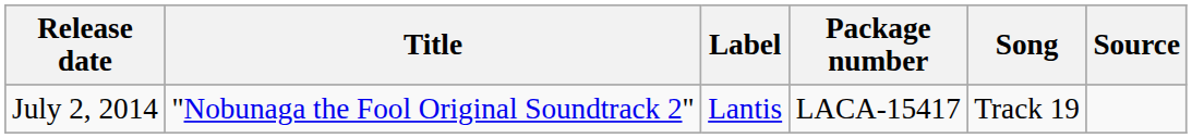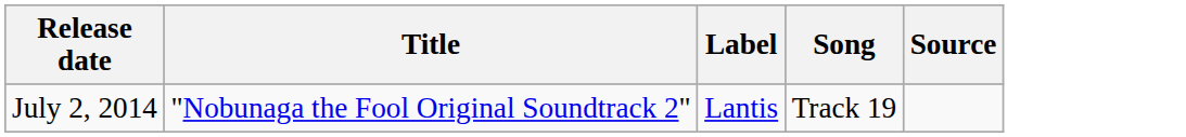 <table class="wikitable" style="text-align: center">
 <tr>
 <th>Release<br>date</th>
 <th>Title</th>
 <th>Label</th>
-<th>Package<br>number</th>
 <th>Song</th>
 <th>Source</th>
 </tr>
 <tr>
 <td>July 2, 2014</td>
 <td>"<a href='#'>Nobunaga the Fool Original Soundtrack 2</a>"</td>
 <td><a href='#'>Lantis</a></td>
-<td>LACA-15417</td>
 <td>Track 19 </td>
 <td></td>
 </tr>
 </table>
